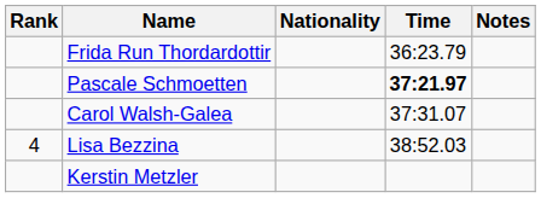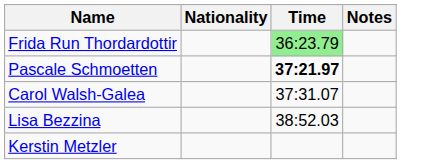 <table class="wikitable sortable" style="text-align:center; font-size:95%">
 <tr>
-<th>Rank</th>
 <th>Name</th>
 <th>Nationality</th>
 <th>Time</th>
 <th>Notes</th>
 </tr>
 <tr>
-<td></td>
 <td align=left><a href='#'>Frida Run Thordardottir</a></td>
 <td align=left></td>
-<td>36:23.79</td>
+<td style="background: lightgreen;">36:23.79</td>
 <td></td>
 </tr>
 <tr>
-<td></td>
 <td align=left><a href='#'>Pascale Schmoetten</a></td>
 <td align=left></td>
 <td><strong>37:21.97</strong></td>
 <td></td>
 </tr>
 <tr>
-<td></td>
 <td align=left><a href='#'>Carol Walsh-Galea</a></td>
 <td align=left></td>
 <td>37:31.07</td>
 <td></td>
 </tr>
 <tr>
-<td>4</td>
 <td align=left><a href='#'>Lisa Bezzina</a></td>
 <td align=left></td>
 <td>38:52.03</td>
 <td></td>
 </tr>
 <tr>
-<td></td>
 <td align=left><a href='#'>Kerstin Metzler</a></td>
 <td align=left></td>
 <td></td>
 <td></td>
 </tr>
 </table>
